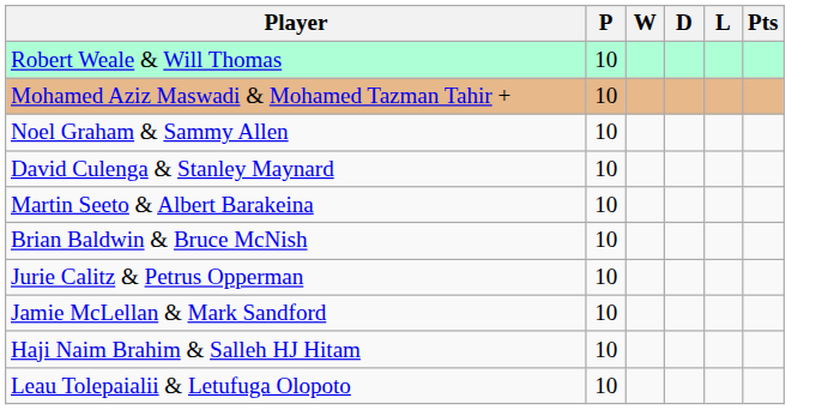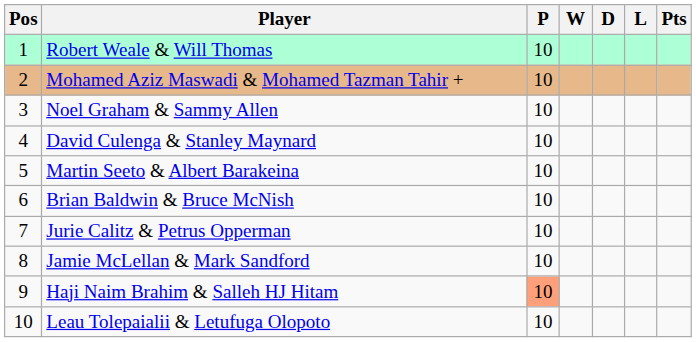 <table class="wikitable" style="font-size: 100%">
 <tr>
+<th width=20>Pos</th>
 <th width=400>Player</th>
 <th width=20>P</th>
 <th width=20>W</th>
 <th width=20>D</th>
 <th width=20>L</th>
 <th width=20>Pts</th>
 </tr>
 <tr align=center style="background: #ADFFD6;">
+<td>1</td>
 <td align="left"> <a href='#'>Robert Weale</a> & <a href='#'>Will Thomas</a></td>
 <td>10</td>
 <td></td>
 <td></td>
 <td></td>
 <td></td>
 </tr>
 <tr align=center style="background: #E6B88A;">
+<td>2</td>
 <td align="left"> <a href='#'>Mohamed Aziz Maswadi</a> & <a href='#'>Mohamed Tazman Tahir</a> +</td>
 <td>10</td>
 <td></td>
 <td></td>
 <td></td>
 <td></td>
 </tr>
 <tr align=center>
+<td>3</td>
 <td align="left"> <a href='#'>Noel Graham</a> & <a href='#'>Sammy Allen</a></td>
 <td>10</td>
 <td></td>
 <td></td>
 <td></td>
 <td></td>
 </tr>
 <tr align=center>
+<td>4</td>
 <td align="left"> <a href='#'>David Culenga</a> & <a href='#'>Stanley Maynard</a></td>
 <td>10</td>
 <td></td>
 <td></td>
 <td></td>
 <td></td>
 </tr>
 <tr align=center>
+<td>5</td>
 <td align="left"> <a href='#'>Martin Seeto</a> & <a href='#'>Albert Barakeina</a></td>
 <td>10</td>
 <td></td>
 <td></td>
 <td></td>
 <td></td>
 </tr>
 <tr align=center>
+<td>6</td>
 <td align="left"> <a href='#'>Brian Baldwin</a> & <a href='#'>Bruce McNish</a></td>
 <td>10</td>
 <td></td>
 <td></td>
 <td></td>
 <td></td>
 </tr>
 <tr align=center>
+<td>7</td>
 <td align="left"> <a href='#'>Jurie Calitz</a> & <a href='#'>Petrus Opperman</a></td>
 <td>10</td>
 <td></td>
 <td></td>
 <td></td>
 <td></td>
 </tr>
 <tr align=center>
+<td>8</td>
 <td align="left"> <a href='#'>Jamie McLellan</a> & <a href='#'>Mark Sandford</a></td>
 <td>10</td>
 <td></td>
 <td></td>
 <td></td>
 <td></td>
 </tr>
 <tr align=center>
+<td>9</td>
 <td align="left"> <a href='#'>Haji Naim Brahim</a> & <a href='#'>Salleh HJ Hitam</a></td>
-<td>10</td>
+<td style="background: lightsalmon;">10</td>
 <td></td>
 <td></td>
 <td></td>
 <td></td>
 </tr>
 <tr align=center>
+<td>10</td>
 <td align="left"> <a href='#'>Leau Tolepaialii</a> & <a href='#'>Letufuga Olopoto</a></td>
 <td>10</td>
 <td></td>
 <td></td>
 <td></td>
 <td></td>
 </tr>
 </table>
